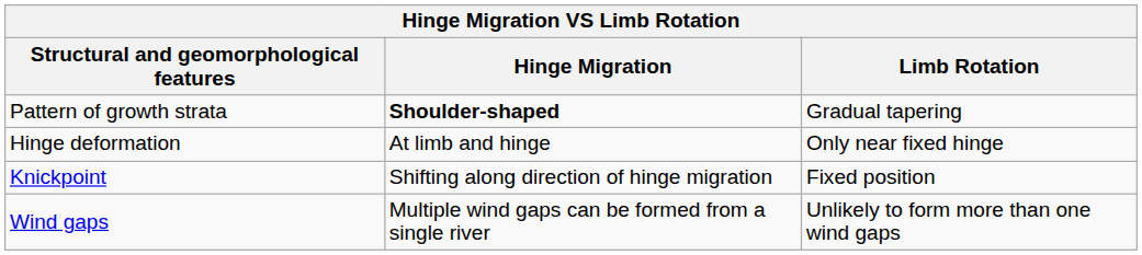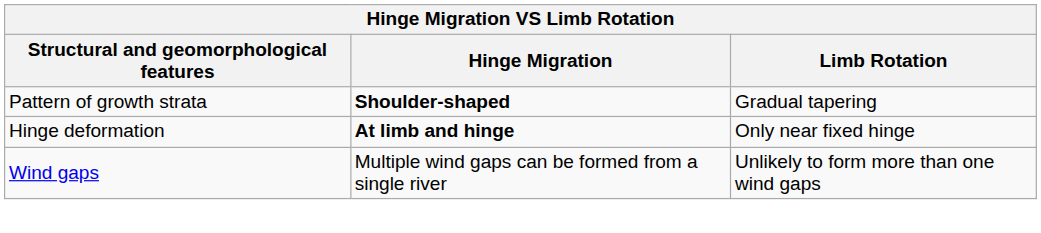 <table class="wikitable">
 <tr>
 <th colspan="3">Hinge Migration VS Limb Rotation</th>
 </tr>
 <tr>
 <th>Structural and geomorphological features</th>
 <th>Hinge Migration</th>
 <th>Limb Rotation</th>
 </tr>
 <tr>
 <td>Pattern of growth strata</td>
 <td><strong>Shoulder-shaped</strong></td>
 <td>Gradual tapering</td>
 </tr>
 <tr>
 <td>Hinge deformation</td>
-<td>At limb and hinge</td>
+<td><strong>At limb and hinge</strong></td>
 <td>Only near fixed hinge</td>
-</tr>
-<tr>
-<td><a href='#'>Knickpoint</a></td>
-<td>Shifting along direction of hinge migration</td>
-<td>Fixed position</td>
 </tr>
 <tr>
 <td><a href='#'>Wind gaps</a></td>
 <td>Multiple wind gaps can be formed from a single river</td>
 <td>Unlikely to form more than one wind gaps</td>
 </tr>
 </table>
